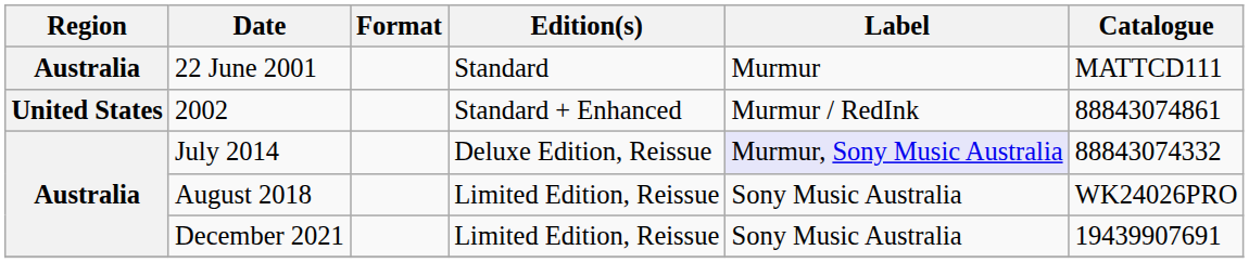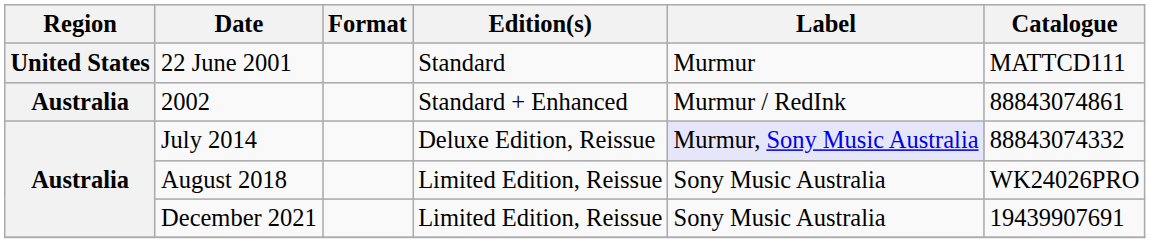 <table class="wikitable plainrowheaders">
 <tr>
 <th scope="col">Region</th>
 <th scope="col">Date</th>
 <th scope="col">Format</th>
 <th scope="col">Edition(s)</th>
 <th scope="col">Label</th>
 <th scope="col">Catalogue</th>
 </tr>
 <tr>
-<th scope="row" rowspan="1">Australia</th>
+<th scope="row" rowspan="1">United States</th>
 <td>22 June 2001</td>
 <td></td>
 <td>Standard</td>
 <td>Murmur</td>
 <td>MATTCD111</td>
 </tr>
 <tr>
-<th scope="row" rowspan="1">United States</th>
+<th scope="row" rowspan="1">Australia</th>
 <td>2002</td>
 <td></td>
 <td>Standard + Enhanced</td>
 <td>Murmur / RedInk</td>
 <td>88843074861</td>
 </tr>
 <tr>
 <th scope="row" rowspan="3">Australia</th>
 <td>July 2014</td>
 <td></td>
 <td>Deluxe Edition, Reissue</td>
 <td style="background: lavender;">Murmur, <a href='#'>Sony Music Australia</a></td>
 <td>88843074332</td>
 </tr>
 <tr>
 <td>August 2018</td>
 <td></td>
 <td>Limited Edition, Reissue</td>
 <td>Sony Music Australia</td>
 <td>WK24026PRO</td>
 </tr>
 <tr>
 <td>December 2021</td>
 <td></td>
 <td>Limited Edition, Reissue</td>
 <td>Sony Music Australia</td>
 <td>19439907691</td>
 </tr>
 <tr>
 </tr>
 </table>
